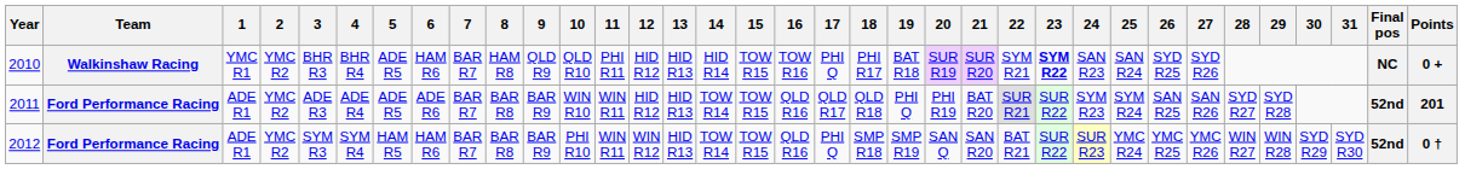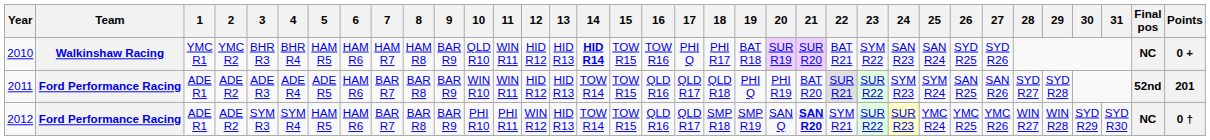 <table class="wikitable" style="text-align:center; font-size:75%">
 <tr>
 <th>Year</th>
 <th>Team</th>
 <th>1</th>
 <th>2</th>
 <th>3</th>
 <th>4</th>
 <th>5</th>
 <th>6</th>
 <th>7</th>
 <th>8</th>
 <th>9</th>
 <th>10</th>
 <th>11</th>
 <th>12</th>
 <th>13</th>
 <th>14</th>
 <th>15</th>
 <th>16</th>
 <th>17</th>
 <th>18</th>
 <th>19</th>
 <th>20</th>
 <th>21</th>
 <th>22</th>
 <th>23</th>
 <th>24</th>
 <th>25</th>
 <th>26</th>
 <th>27</th>
 <th>28</th>
 <th>29</th>
 <th>30</th>
 <th>31</th>
 <th>Final pos</th>
 <th>Points</th>
 </tr>
 <tr>
 <td><a href='#'>2010</a></td>
 <th nowrap><a href='#'>Walkinshaw Racing</a></th>
 <td><a href='#'>YMC<br>R1</a></td>
 <td><a href='#'>YMC<br>R2</a></td>
 <td><a href='#'>BHR<br>R3</a></td>
 <td><a href='#'>BHR<br>R4</a></td>
-<td><a href='#'>ADE<br>R5</a></td>
+<td><a href='#'>HAM<br>R5</a></td>
 <td><a href='#'>HAM<br>R6</a></td>
-<td><a href='#'>BAR<br>R7</a></td>
+<td><a href='#'>HAM<br>R7</a></td>
 <td><a href='#'>HAM<br>R8</a></td>
-<td><a href='#'>QLD<br>R9</a></td>
+<td><a href='#'>BAR<br>R9</a></td>
 <td><a href='#'>QLD<br>R10</a></td>
-<td><a href='#'>PHI<br>R11</a></td>
+<td><a href='#'>WIN<br>R11</a></td>
 <td><a href='#'>HID<br>R12</a></td>
 <td><a href='#'>HID<br>R13</a></td>
-<td><a href='#'>HID<br>R14</a></td>
+<td><strong><a href='#'>HID<br>R14</a></strong></td>
 <td><a href='#'>TOW<br>R15</a></td>
 <td><a href='#'>TOW<br>R16</a></td>
 <td><a href='#'>PHI<br>Q</a></td>
 <td><a href='#'>PHI<br>R17</a></td>
 <td><a href='#'>BAT<br>R18</a></td>
 <td style="background:#efcfff;"><a href='#'>SUR<br>R19</a><br></td>
 <td style="background:#efcfff;"><a href='#'>SUR<br>R20</a><br></td>
-<td><a href='#'>SYM<br>R21</a></td>
-<td><strong><a href='#'>SYM<br>R22</a></strong></td>
+<td><a href='#'>BAT<br>R21</a></td>
+<td><a href='#'>SYM<br>R22</a></td>
 <td><a href='#'>SAN<br>R23</a></td>
 <td><a href='#'>SAN<br>R24</a></td>
 <td><a href='#'>SYD<br>R25</a></td>
 <td><a href='#'>SYD<br>R26</a></td>
 <td colspan=4></td>
 <th>NC</th>
 <th>0 +</th>
 </tr>
 <tr>
 <td><a href='#'>2011</a></td>
 <th nowrap><a href='#'>Ford Performance Racing</a></th>
 <td><a href='#'>ADE<br>R1</a></td>
-<td><a href='#'>YMC<br>R2</a></td>
+<td><a href='#'>ADE<br>R2</a></td>
 <td><a href='#'>ADE<br>R3</a></td>
 <td><a href='#'>ADE<br>R4</a></td>
 <td><a href='#'>ADE<br>R5</a></td>
-<td><a href='#'>ADE<br>R6</a></td>
+<td><a href='#'>HAM<br>R6</a></td>
 <td><a href='#'>BAR<br>R7</a></td>
 <td><a href='#'>BAR<br>R8</a></td>
 <td><a href='#'>BAR<br>R9</a></td>
 <td><a href='#'>WIN<br>R10</a></td>
 <td><a href='#'>WIN<br>R11</a></td>
 <td><a href='#'>HID<br>R12</a></td>
 <td><a href='#'>HID<br>R13</a></td>
 <td><a href='#'>TOW<br>R14</a></td>
 <td><a href='#'>TOW<br>R15</a></td>
 <td><a href='#'>QLD<br>R16</a></td>
 <td><a href='#'>QLD<br>R17</a></td>
 <td><a href='#'>QLD<br>R18</a></td>
 <td><a href='#'>PHI<br>Q</a></td>
 <td><a href='#'>PHI<br>R19</a></td>
 <td><a href='#'>BAT<br>R20</a></td>
 <td style="background:#dfdfdf;"><a href='#'>SUR<br>R21</a><br></td>
 <td style="background:#dfffdf;"><a href='#'>SUR<br>R22</a><br></td>
 <td><a href='#'>SYM<br>R23</a></td>
 <td><a href='#'>SYM<br>R24</a></td>
 <td><a href='#'>SAN<br>R25</a></td>
 <td><a href='#'>SAN<br>R26</a></td>
 <td><a href='#'>SYD<br>R27</a></td>
 <td><a href='#'>SYD<br>R28</a></td>
 <td colspan=2></td>
 <th>52nd</th>
 <th>201</th>
 </tr>
 <tr>
 <td><a href='#'>2012</a></td>
 <th nowrap><a href='#'>Ford Performance Racing</a></th>
 <td><a href='#'>ADE<br>R1</a></td>
-<td><a href='#'>YMC<br>R2</a></td>
+<td><a href='#'>ADE<br>R2</a></td>
 <td><a href='#'>SYM<br>R3</a></td>
 <td><a href='#'>SYM<br>R4</a></td>
 <td><a href='#'>HAM<br>R5</a></td>
 <td><a href='#'>HAM<br>R6</a></td>
 <td><a href='#'>BAR<br>R7</a></td>
 <td><a href='#'>BAR<br>R8</a></td>
 <td><a href='#'>BAR<br>R9</a></td>
 <td><a href='#'>PHI<br>R10</a></td>
-<td><a href='#'>WIN<br>R11</a></td>
+<td><a href='#'>PHI<br>R11</a></td>
 <td><a href='#'>WIN<br>R12</a></td>
 <td><a href='#'>HID<br>R13</a></td>
 <td><a href='#'>TOW<br>R14</a></td>
 <td><a href='#'>TOW<br>R15</a></td>
 <td><a href='#'>QLD<br>R16</a></td>
-<td><a href='#'>PHI<br>Q</a></td>
+<td><a href='#'>QLD<br>R17</a></td>
 <td><a href='#'>SMP<br>R18</a></td>
 <td><a href='#'>SMP<br>R19</a></td>
 <td><a href='#'>SAN<br>Q</a></td>
-<td><a href='#'>SAN<br>R20</a></td>
-<td><a href='#'>BAT<br>R21</a></td>
+<td><strong><a href='#'>SAN<br>R20</a></strong></td>
+<td><a href='#'>SYM<br>R21</a></td>
 <td style="background:#dfffdf;"><a href='#'>SUR<br>R22</a><br></td>
 <td style="background:#ffffbf;"><a href='#'>SUR<br>R23</a><br></td>
 <td><a href='#'>YMC<br>R24</a></td>
 <td><a href='#'>YMC<br>R25</a></td>
 <td><a href='#'>YMC<br>R26</a></td>
 <td><a href='#'>WIN<br>R27</a></td>
 <td><a href='#'>WIN<br>R28</a></td>
 <td><a href='#'>SYD<br>R29</a></td>
 <td><a href='#'>SYD<br>R30</a></td>
-<th>52nd</th>
+<th>NC</th>
 <th>0 †</th>
 </tr>
 </table>
